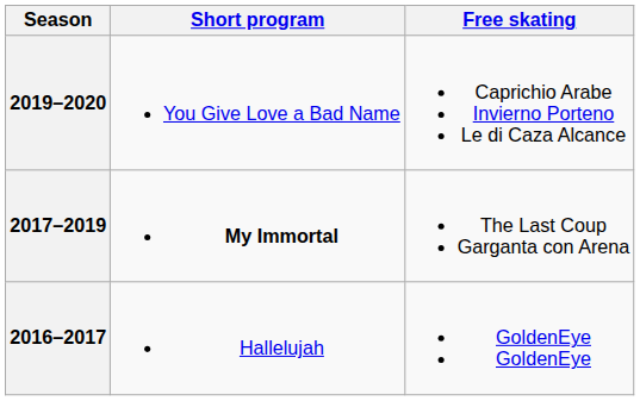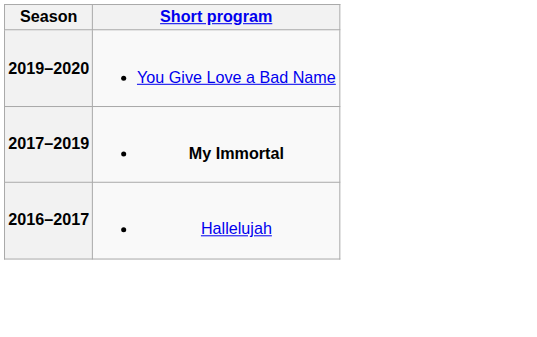 <table class=wikitable style=text-align:center>
 <tr>
 <th>Season</th>
 <th><a href='#'>Short program</a></th>
-<th><a href='#'>Free skating</a></th>
 </tr>
 <tr>
 <th>2019–2020 <br> </th>
 <td><br><ul><li><a href='#'>You Give Love a Bad Name</a> <br></li></ul></td>
-<td><br><ul><li>Caprichio Arabe <br></li><li><a href='#'>Invierno Porteno</a> <br></li><li>Le di Caza Alcance <br></li></ul></td>
 </tr>
 <tr>
 <th>2017–2019 <br> </th>
 <td><strong><br><ul><li>My Immortal <br></li></ul></strong></td>
-<td><br><ul><li>The Last Coup <br></li><li>Garganta con Arena <br></li></ul></td>
 </tr>
 <tr>
 <th>2016–2017 <br> </th>
 <td><br><ul><li><a href='#'>Hallelujah</a> <br></li></ul></td>
-<td><br><ul><li><a href='#'>GoldenEye</a> <br></li><li><a href='#'>GoldenEye</a> <br></li></ul></td>
 </tr>
 </table>
